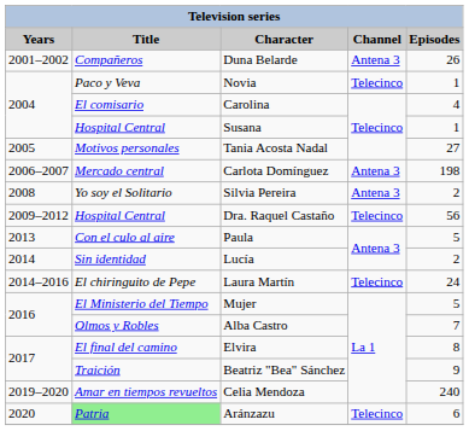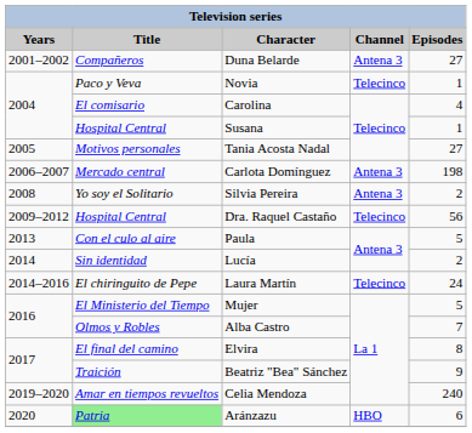 <table class="wikitable" style="font-size: 90%;">
 <tr>
 <th colspan="5" style="background:#B0C4DE;">Television series</th>
 </tr>
 <tr>
 <th style="background: #CCCCCC;">Years</th>
 <th style="background: #CCCCCC;">Title</th>
 <th style="background: #CCCCCC;">Character</th>
 <th style="background: #CCCCCC;">Channel</th>
 <th style="background: #CCCCCC;">Episodes</th>
 </tr>
 <tr>
 <td>2001–2002</td>
 <td><em><a href='#'>Compañeros</a></em></td>
 <td>Duna Belarde</td>
 <td><a href='#'>Antena 3</a></td>
-<td style="text-align: right;">26</td>
+<td style="text-align: right;">27</td>
 </tr>
 <tr>
 <td rowspan="3">2004</td>
 <td><em>Paco y Veva</em></td>
 <td>Novia</td>
 <td><a href='#'>Telecinco</a></td>
 <td style="text-align: right;">1</td>
 </tr>
 <tr>
 <td><em><a href='#'>El comisario</a></em></td>
 <td>Carolina</td>
 <td rowspan="3"><a href='#'>Telecinco</a></td>
 <td style="text-align: right;">4</td>
 </tr>
 <tr>
 <td><em><a href='#'>Hospital Central</a></em></td>
 <td>Susana</td>
 <td style="text-align: right;">1</td>
 </tr>
 <tr>
 <td>2005</td>
 <td><em><a href='#'>Motivos personales</a></em></td>
 <td>Tania Acosta Nadal</td>
 <td style="text-align: right;">27</td>
 </tr>
 <tr>
 <td>2006–2007</td>
 <td><a href='#'><em>Mercado central</em></a></td>
 <td>Carlota Domínguez</td>
 <td><a href='#'>Antena 3</a></td>
 <td style="text-align: right;">198</td>
 </tr>
 <tr>
 <td>2008</td>
 <td><em>Yo soy el Solitario</em></td>
 <td>Silvia Pereira</td>
 <td><a href='#'>Antena 3</a></td>
 <td style="text-align: right;">2</td>
 </tr>
 <tr>
 <td>2009–2012</td>
 <td><em><a href='#'>Hospital Central</a></em></td>
 <td>Dra. Raquel Castaño</td>
 <td><a href='#'>Telecinco</a></td>
 <td style="text-align: right;">56</td>
 </tr>
 <tr>
 <td>2013</td>
 <td><em><a href='#'>Con el culo al aire</a></em></td>
 <td>Paula</td>
 <td rowspan="2"><a href='#'>Antena 3</a></td>
 <td style="text-align: right;">5</td>
 </tr>
 <tr>
 <td>2014</td>
 <td><em><a href='#'>Sin identidad</a></em></td>
 <td>Lucía</td>
 <td style="text-align: right;">2</td>
 </tr>
 <tr>
 <td>2014–2016</td>
 <td><em>El chiringuito de Pepe</em></td>
 <td>Laura Martín</td>
 <td><a href='#'>Telecinco</a></td>
 <td style="text-align: right;">24</td>
 </tr>
 <tr>
 <td rowspan="2">2016</td>
 <td><em><a href='#'>El Ministerio del Tiempo</a></em></td>
 <td>Mujer</td>
 <td rowspan="5"><a href='#'>La 1</a></td>
 <td style="text-align: right;">5</td>
 </tr>
 <tr>
 <td><em><a href='#'>Olmos y Robles</a></em></td>
 <td>Alba Castro</td>
 <td style="text-align: right;">7</td>
 </tr>
 <tr>
 <td rowspan="2">2017</td>
 <td><em><a href='#'>El final del camino</a></em></td>
 <td>Elvira</td>
 <td style="text-align: right;">8</td>
 </tr>
 <tr>
 <td><em><a href='#'>Traición</a></em></td>
 <td>Beatriz "Bea" Sánchez</td>
 <td style="text-align: right;">9</td>
 </tr>
 <tr>
 <td>2019–2020</td>
 <td><em><a href='#'>Amar en tiempos revueltos</a></em></td>
 <td>Celia Mendoza</td>
 <td style="text-align: right;">240</td>
 </tr>
 <tr>
 <td>2020</td>
 <td style="background: lightgreen;"><a href='#'><em>Patria</em></a></td>
 <td>Aránzazu</td>
-<td><a href='#'>Telecinco</a></td>
+<td><a href='#'>HBO</a></td>
 <td style="text-align: right;">6</td>
 </tr>
 <tr>
 </tr>
 </table>
